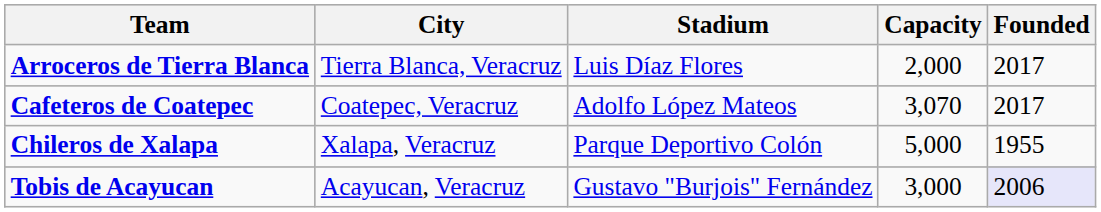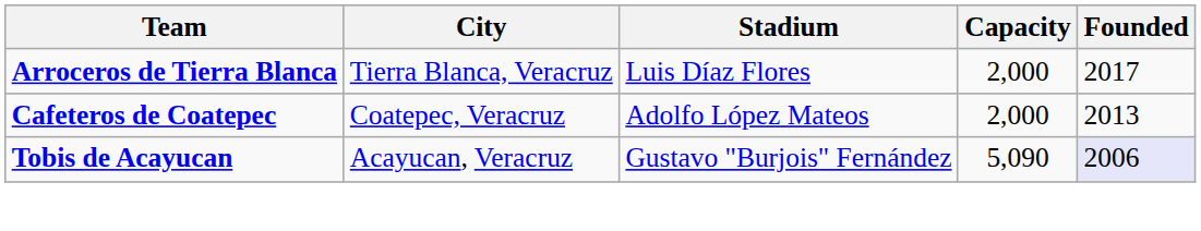 <table class="wikitable sortable">
 <tr>
 <th>Team</th>
 <th>City</th>
 <th>Stadium</th>
 <th>Capacity</th>
 <th>Founded</th>
 </tr>
 <tr>
 <td><strong><a href='#'>Arroceros de Tierra Blanca</a></strong></td>
 <td><a href='#'>Tierra Blanca, Veracruz</a></td>
 <td><a href='#'>Luis Díaz Flores</a></td>
 <td align=center>2,000</td>
 <td>2017</td>
 </tr>
 <tr>
 <td><strong><a href='#'>Cafeteros de Coatepec</a></strong></td>
 <td><a href='#'>Coatepec, Veracruz</a></td>
 <td><a href='#'>Adolfo López Mateos</a></td>
-<td align=center>3,070</td>
-<td>2017</td>
-</tr>
-<tr>
-<td><strong><a href='#'>Chileros de Xalapa</a></strong></td>
-<td><a href='#'>Xalapa</a>, <a href='#'>Veracruz</a></td>
-<td><a href='#'>Parque Deportivo Colón</a></td>
-<td align=center>5,000</td>
-<td>1955</td>
+<td align=center>2,000</td>
+<td>2013</td>
 </tr>
 <tr>
 <td><strong><a href='#'>Tobis de Acayucan</a></strong></td>
 <td><a href='#'>Acayucan</a>, <a href='#'>Veracruz</a></td>
 <td><a href='#'>Gustavo "Burjois" Fernández</a></td>
-<td align=center>3,000</td>
+<td align=center>5,090</td>
 <td style="background: lavender;">2006</td>
 </tr>
 </table>
